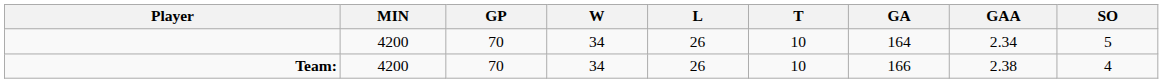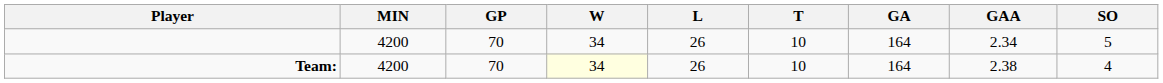 <table class="wikitable sortable" width="60%">
 <tr>
 <th bgcolor="#DDDDFF" width="10%">Player</th>
 <th width="3%" bgcolor="#DDDDFF" title="Minutes played">MIN</th>
 <th width="3%" bgcolor="#DDDDFF" title="Games played in">GP</th>
 <th width="3%" bgcolor="#DDDDFF" title="Games played in">W</th>
 <th width="3%" bgcolor="#DDDDFF"title="Games played in">L</th>
 <th width="3%" bgcolor="#DDDDFF" title="Ties">T</th>
 <th width="3%" bgcolor="#DDDDFF" title="Goals against">GA</th>
 <th width="3%" bgcolor="#DDDDFF" title="Goals against average">GAA</th>
 <th width="3%" bgcolor="#DDDDFF"title="Shut-outs">SO</th>
 </tr>
 <tr align="center">
 <td align="right"></td>
 <td>4200</td>
 <td>70</td>
 <td>34</td>
 <td>26</td>
 <td>10</td>
 <td>164</td>
 <td>2.34</td>
 <td>5</td>
 </tr>
 <tr align="center">
 <td align="right"><strong>Team:</strong></td>
 <td>4200</td>
 <td>70</td>
-<td>34</td>
+<td style="background: lightyellow;">34</td>
 <td>26</td>
 <td>10</td>
-<td>166</td>
+<td>164</td>
 <td>2.38</td>
 <td>4</td>
 </tr>
 </table>
